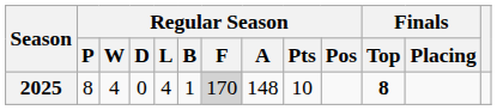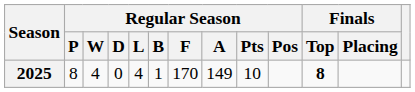 <table class="wikitable" style="text-align: center">
 <tr>
 <th rowspan="2" scope="col">Season</th>
 <th colspan="9" scope="col">Regular Season</th>
 <th colspan="2" scope="col">Finals</th>
 <th rowspan="2"></th>
 </tr>
 <tr>
 <th scope="col">P</th>
 <th scope="col">W</th>
 <th scope="col">D</th>
 <th scope="col">L</th>
 <th scope="col">B</th>
 <th scope="col">F</th>
 <th scope="col">A</th>
 <th scope="col">Pts</th>
 <th scope="col">Pos</th>
 <th scope="col">Top</th>
 <th scope="col">Placing</th>
 </tr>
 <tr>
 <th scope="row">2025</th>
 <td>8</td>
 <td>4</td>
 <td>0</td>
 <td>4</td>
 <td>1</td>
-<td style="background: lightgrey;">170</td>
-<td>148</td>
+<td>170</td>
+<td>149</td>
 <td>10</td>
 <td></td>
 <td><strong>8</strong></td>
 <td></td>
 <td></td>
 </tr>
 </table>
